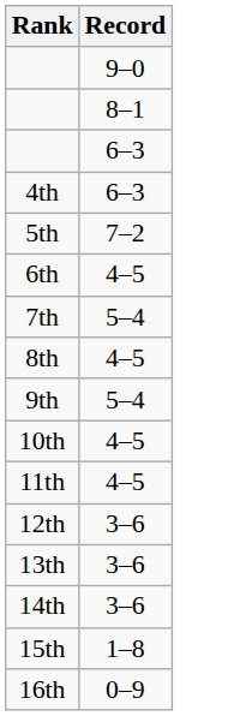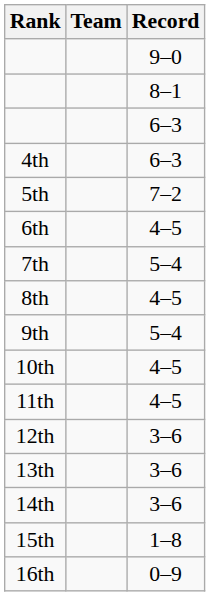 <table class=wikitable style="text-align:center;">
 <tr>
 <th>Rank</th>
+<th>Team</th>
 <th>Record</th>
 </tr>
 <tr>
 <td></td>
+<td align=left></td>
 <td>9–0</td>
 </tr>
 <tr>
 <td></td>
+<td align=left></td>
 <td>8–1</td>
 </tr>
 <tr>
 <td></td>
+<td align=left></td>
 <td>6–3</td>
 </tr>
 <tr>
 <td>4th</td>
+<td align=left></td>
 <td>6–3</td>
 </tr>
 <tr>
 <td>5th</td>
+<td align=left></td>
 <td>7–2</td>
 </tr>
 <tr>
 <td>6th</td>
+<td align=left></td>
 <td>4–5</td>
 </tr>
 <tr>
 <td>7th</td>
+<td align=left></td>
 <td>5–4</td>
 </tr>
 <tr>
 <td>8th</td>
+<td align=left></td>
 <td>4–5</td>
 </tr>
 <tr>
 <td>9th</td>
+<td align=left></td>
 <td>5–4</td>
 </tr>
 <tr>
 <td>10th</td>
+<td align=left></td>
 <td>4–5</td>
 </tr>
 <tr>
 <td>11th</td>
+<td align=left></td>
 <td>4–5</td>
 </tr>
 <tr>
 <td>12th</td>
+<td align=left></td>
 <td>3–6</td>
 </tr>
 <tr>
 <td>13th</td>
+<td align=left></td>
 <td>3–6</td>
 </tr>
 <tr>
 <td>14th</td>
+<td align=left></td>
 <td>3–6</td>
 </tr>
 <tr>
 <td>15th</td>
+<td align=left></td>
 <td>1–8</td>
 </tr>
 <tr>
 <td>16th</td>
+<td align=left></td>
 <td>0–9</td>
 </tr>
 </table>
